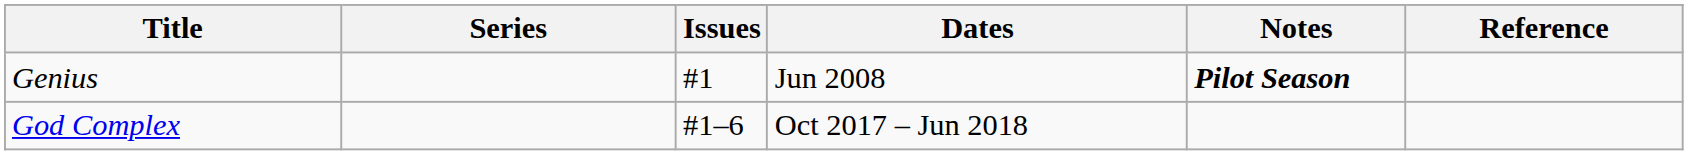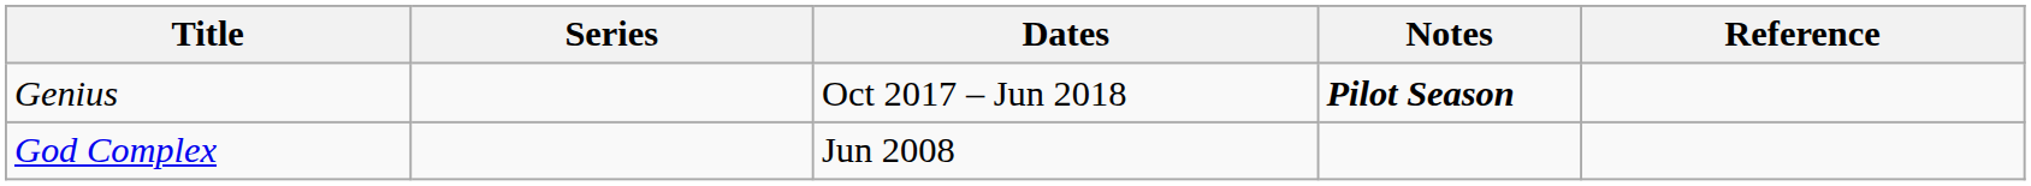 <table class="wikitable sortable" style="width:100%;">
 <tr>
 <th width=20%>Title</th>
 <th width=20%>Series</th>
-<th width=5%>Issues</th>
 <th width=25%>Dates</th>
 <th width=13%>Notes</th>
 <th>Reference</th>
 </tr>
 <tr>
 <td><em>Genius</em></td>
 <td></td>
-<td>#1</td>
-<td>Jun 2008</td>
+<td>Oct 2017 – Jun 2018</td>
 <td><strong><em>Pilot Season</em></strong></td>
 <td></td>
 </tr>
 <tr>
 <td><em><a href='#'>God Complex</a></em></td>
 <td></td>
-<td>#1–6</td>
-<td>Oct 2017 – Jun 2018</td>
+<td>Jun 2008</td>
 <td></td>
 <td></td>
 </tr>
 </table>
